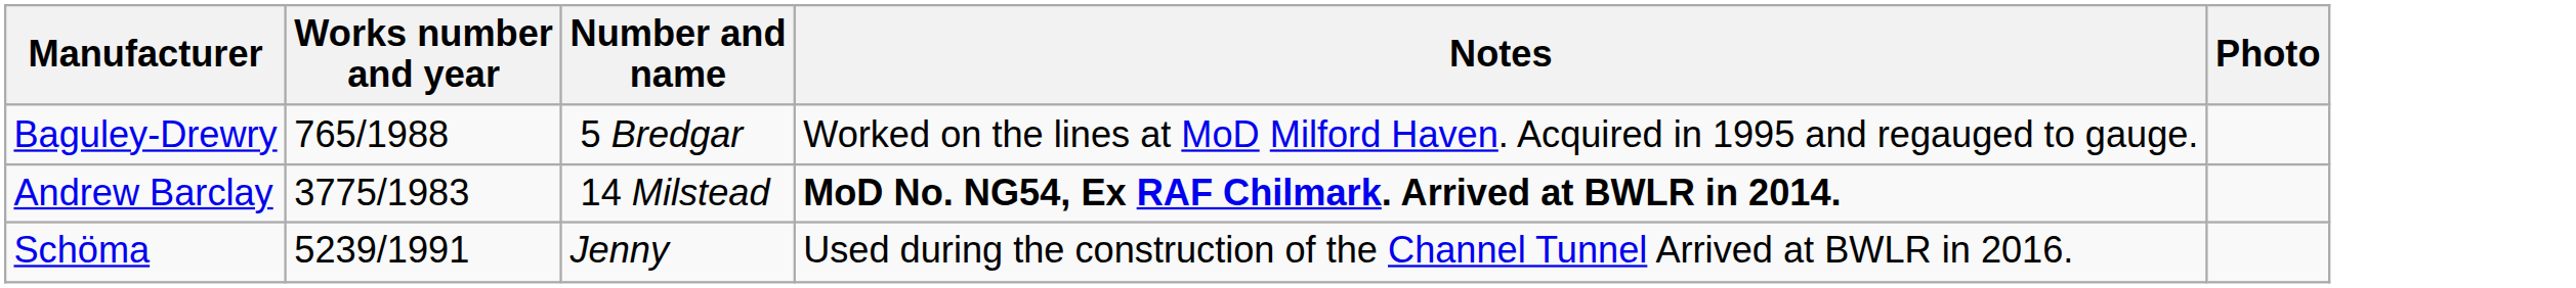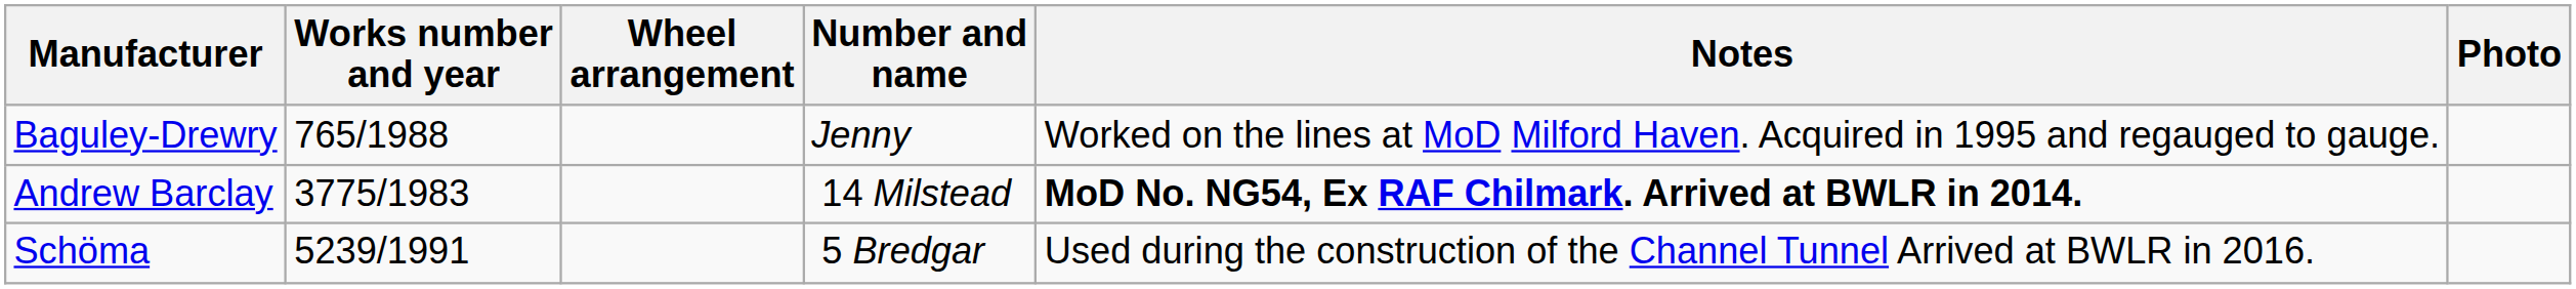 <table class="wikitable">
 <tr>
 <th>Manufacturer</th>
 <th>Works number<br>and year</th>
+<th>Wheel<br>arrangement</th>
 <th>Number and<br>name</th>
 <th>Notes</th>
 <th>Photo</th>
 </tr>
 <tr>
 <td><a href='#'>Baguley-Drewry</a></td>
 <td>765/1988</td>
-<td> 5 <em>Bredgar</em></td>
+<td></td>
+<td><em>Jenny</em></td>
 <td>Worked on the  lines at <a href='#'>MoD</a> <a href='#'>Milford Haven</a>. Acquired in 1995 and regauged to  gauge.</td>
 <td></td>
 </tr>
 <tr>
 <td><a href='#'>Andrew Barclay</a></td>
 <td>3775/1983</td>
+<td></td>
 <td> 14 <em>Milstead</em></td>
 <td><strong>MoD No. NG54, Ex <a href='#'>RAF Chilmark</a>. Arrived at BWLR in 2014.</strong></td>
 <td></td>
 </tr>
 <tr>
 <td><a href='#'>Schöma</a></td>
 <td>5239/1991</td>
-<td><em>Jenny</em></td>
+<td></td>
+<td> 5 <em>Bredgar</em></td>
 <td>Used during the construction of the <a href='#'>Channel Tunnel</a> Arrived at BWLR in 2016.</td>
 <td></td>
 </tr>
 </table>
